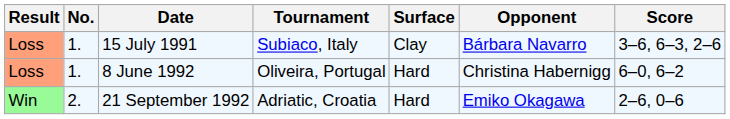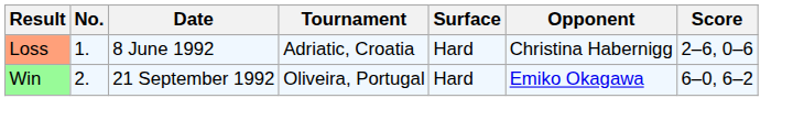 <table class="sortable wikitable" style=font-size:97%>
 <tr>
 <th>Result</th>
 <th>No.</th>
 <th>Date</th>
 <th>Tournament</th>
 <th>Surface</th>
 <th>Opponent</th>
 <th>Score</th>
 </tr>
 <tr style="background:#f0f8ff;">
 <td style="background:#ffa07a;">Loss</td>
 <td>1.</td>
-<td>15 July 1991</td>
-<td><a href='#'>Subiaco</a>, Italy</td>
-<td>Clay</td>
-<td> <a href='#'>Bárbara Navarro</a></td>
-<td>3–6, 6–3, 2–6</td>
-</tr>
-<tr style="background:#f0f8ff;">
-<td style="background:#ffa07a;">Loss</td>
-<td>1.</td>
 <td>8 June 1992</td>
-<td>Oliveira, Portugal</td>
+<td>Adriatic, Croatia</td>
 <td>Hard</td>
 <td> Christina Habernigg</td>
-<td>6–0, 6–2</td>
+<td>2–6, 0–6</td>
 </tr>
 <tr style="background:#f0f8ff;">
 <td style="background:#98fb98;">Win</td>
 <td>2.</td>
 <td>21 September 1992</td>
-<td>Adriatic, Croatia</td>
+<td>Oliveira, Portugal</td>
 <td>Hard</td>
 <td> <a href='#'>Emiko Okagawa</a></td>
-<td>2–6, 0–6</td>
+<td>6–0, 6–2</td>
 </tr>
 </table>
